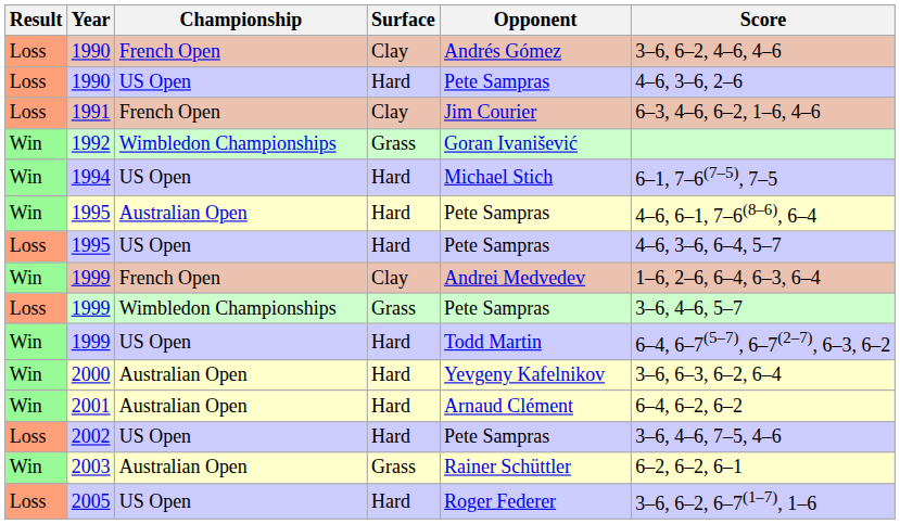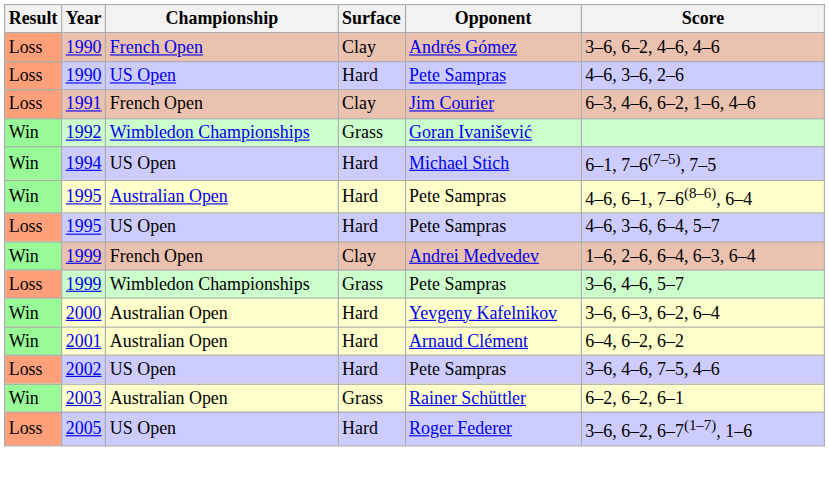 <table class="sortable wikitable">
 <tr>
 <th>Result</th>
 <th>Year</th>
 <th width=200>Championship</th>
 <th width=50>Surface</th>
 <th style="width:150px">Opponent</th>
 <th style="width:210px" class="unsortable">Score</th>
 </tr>
 <tr bgcolor=EBC2AF>
 <td style="background:#ffa07a;">Loss</td>
 <td><a href='#'>1990</a></td>
 <td><a href='#'>French Open</a></td>
 <td>Clay</td>
 <td> <a href='#'>Andrés Gómez</a></td>
 <td>3–6, 6–2, 4–6, 4–6</td>
 </tr>
 <tr bgcolor=CCCCFF>
 <td style="background:#ffa07a;">Loss</td>
 <td><a href='#'>1990</a></td>
 <td><a href='#'>US Open</a></td>
 <td>Hard</td>
 <td> <a href='#'>Pete Sampras</a></td>
 <td>4–6, 3–6, 2–6</td>
 </tr>
 <tr bgcolor=EBC2AF>
 <td style="background:#ffa07a;">Loss</td>
 <td><a href='#'>1991</a></td>
 <td>French Open</td>
 <td>Clay</td>
 <td> <a href='#'>Jim Courier</a></td>
 <td>6–3, 4–6, 6–2, 1–6, 4–6</td>
 </tr>
 <tr bgcolor=CCFFCC>
 <td style="background:#98fb98;">Win</td>
 <td><a href='#'>1992</a></td>
 <td><a href='#'>Wimbledon Championships</a></td>
 <td>Grass</td>
 <td> <a href='#'>Goran Ivanišević</a></td>
 <td></td>
 </tr>
 <tr bgcolor=CCCCFF>
 <td style="background:#98fb98;">Win</td>
 <td><a href='#'>1994</a></td>
 <td>US Open</td>
 <td>Hard</td>
 <td> <a href='#'>Michael Stich</a></td>
 <td>6–1, 7–6<sup>(7–5)</sup>, 7–5</td>
 </tr>
 <tr bgcolor=FFFFCC>
 <td style="background:#98fb98;">Win</td>
 <td><a href='#'>1995</a></td>
 <td><a href='#'>Australian Open</a></td>
 <td>Hard</td>
 <td> Pete Sampras</td>
 <td>4–6, 6–1, 7–6<sup>(8–6)</sup>, 6–4</td>
 </tr>
 <tr bgcolor=CCCCFF>
 <td style="background:#ffa07a;">Loss</td>
 <td><a href='#'>1995</a></td>
 <td>US Open</td>
 <td>Hard</td>
 <td> Pete Sampras</td>
 <td>4–6, 3–6, 6–4, 5–7</td>
 </tr>
 <tr bgcolor=EBC2AF>
 <td style="background:#98fb98;">Win</td>
 <td><a href='#'>1999</a></td>
 <td>French Open</td>
 <td>Clay</td>
 <td> <a href='#'>Andrei Medvedev</a></td>
 <td>1–6, 2–6, 6–4, 6–3, 6–4</td>
 </tr>
 <tr bgcolor=CCFFCC>
 <td style="background:#ffa07a;">Loss</td>
 <td><a href='#'>1999</a></td>
 <td>Wimbledon Championships</td>
 <td>Grass</td>
 <td> Pete Sampras</td>
 <td>3–6, 4–6, 5–7</td>
 </tr>
-<tr bgcolor=CCCCFF>
-<td style="background:#98fb98;">Win</td>
-<td><a href='#'>1999</a></td>
-<td>US Open</td>
-<td>Hard</td>
-<td> <a href='#'>Todd Martin</a></td>
-<td>6–4, 6–7<sup>(5–7)</sup>, 6–7<sup>(2–7)</sup>, 6–3, 6–2</td>
-</tr>
 <tr bgcolor=FFFFCC>
 <td style="background:#98fb98;">Win</td>
 <td><a href='#'>2000</a></td>
 <td>Australian Open</td>
 <td>Hard</td>
 <td> <a href='#'>Yevgeny Kafelnikov</a></td>
 <td>3–6, 6–3, 6–2, 6–4</td>
 </tr>
 <tr bgcolor=FFFFCC>
 <td style="background:#98fb98;">Win</td>
 <td><a href='#'>2001</a></td>
 <td>Australian Open</td>
 <td>Hard</td>
 <td> <a href='#'>Arnaud Clément</a></td>
 <td>6–4, 6–2, 6–2</td>
 </tr>
 <tr bgcolor=CCCCFF>
 <td style="background:#ffa07a;">Loss</td>
 <td><a href='#'>2002</a></td>
 <td>US Open</td>
 <td>Hard</td>
 <td> Pete Sampras</td>
 <td>3–6, 4–6, 7–5, 4–6</td>
 </tr>
 <tr bgcolor=FFFFCC>
 <td style="background:#98fb98;">Win</td>
 <td><a href='#'>2003</a></td>
 <td>Australian Open</td>
 <td>Grass</td>
 <td> <a href='#'>Rainer Schüttler</a></td>
 <td>6–2, 6–2, 6–1</td>
 </tr>
 <tr bgcolor=CCCCFF>
 <td style="background:#ffa07a;">Loss</td>
 <td><a href='#'>2005</a></td>
 <td>US Open</td>
 <td>Hard</td>
 <td> <a href='#'>Roger Federer</a></td>
 <td>3–6, 6–2, 6–7<sup>(1–7)</sup>, 1–6</td>
 </tr>
 </table>
